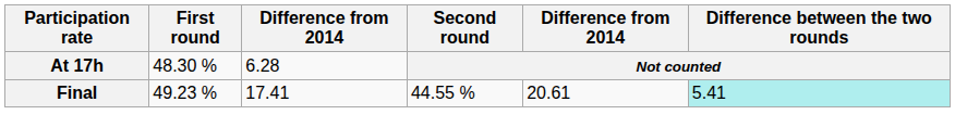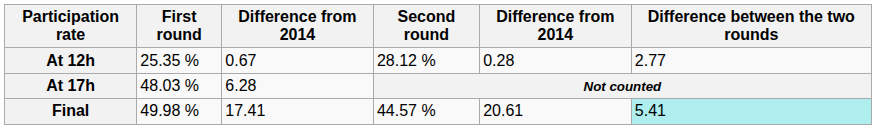 <table class="wikitable">
 <tr>
 <th>Participation rate</th>
 <th>First round</th>
 <th>Difference from 2014</th>
 <th>Second round</th>
 <th>Difference from 2014</th>
 <th>Difference between the two rounds</th>
 </tr>
 <tr>
+<th>At 12h</th>
+<td>25.35 %</td>
+<td> 0.67</td>
+<td>28.12 %</td>
+<td> 0.28</td>
+<td> 2.77</td>
+</tr>
+<tr>
 <th>At 17h</th>
-<td>48.30 %</td>
+<td>48.03 %</td>
 <td> 6.28</td>
 <th colspan="3"><small><em>Not counted</em></small></th>
 </tr>
 <tr>
 <th>Final</th>
-<td>49.23 %</td>
+<td>49.98 %</td>
 <td> 17.41</td>
-<td>44.55 %</td>
+<td>44.57 %</td>
 <td> 20.61</td>
 <td style="background: paleturquoise;"> 5.41</td>
 </tr>
 </table>
